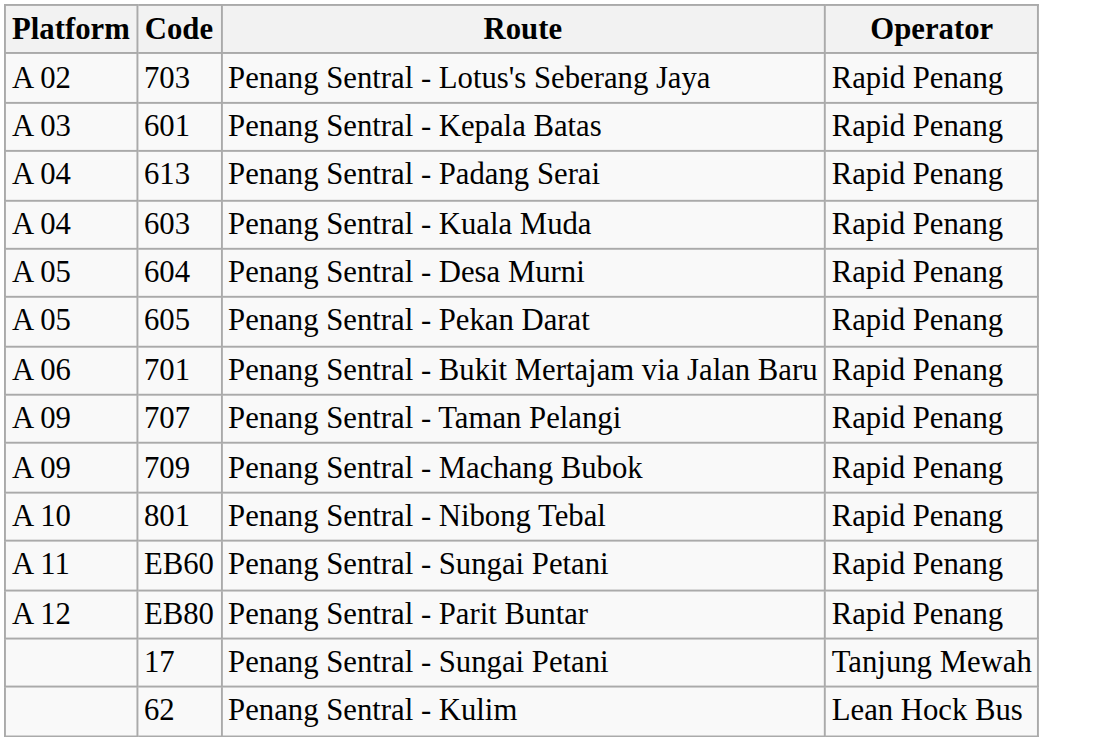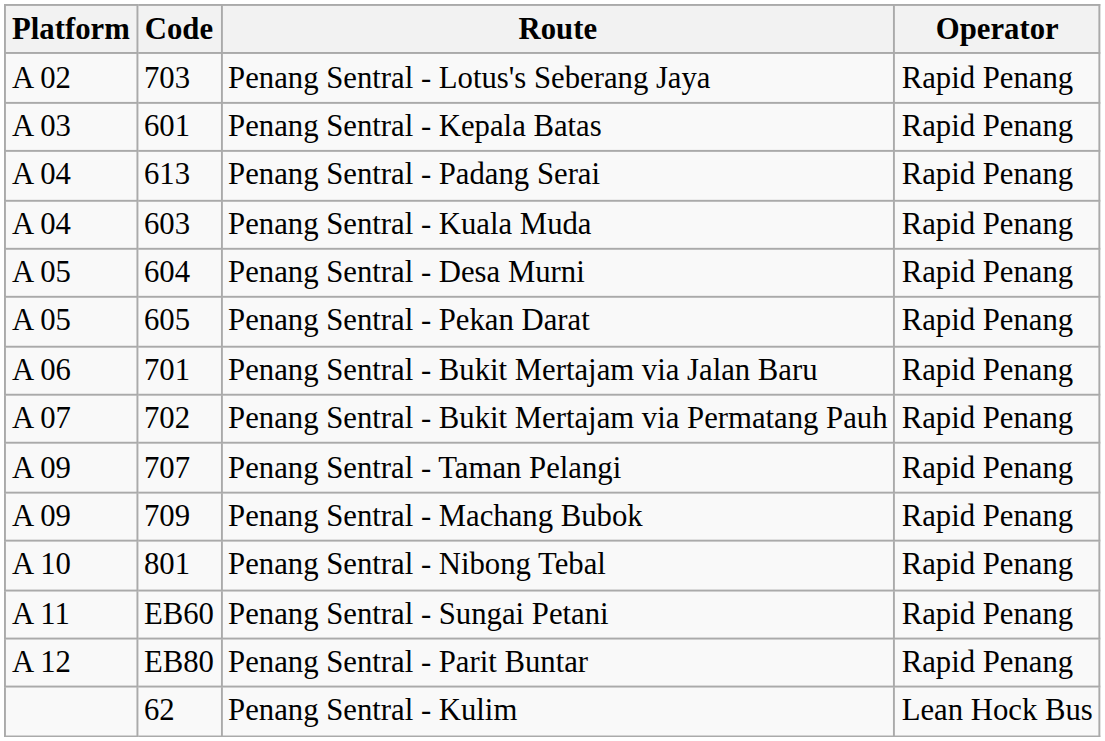 <table class="wikitable sortable">
 <tr>
 <th>Platform</th>
 <th>Code</th>
 <th>Route</th>
 <th>Operator</th>
 </tr>
 <tr>
 <td>A 02</td>
 <td>703</td>
 <td>Penang Sentral - Lotus's Seberang Jaya</td>
 <td>Rapid Penang</td>
 </tr>
 <tr>
 <td>A 03</td>
 <td>601</td>
 <td>Penang Sentral - Kepala Batas</td>
 <td>Rapid Penang</td>
 </tr>
 <tr>
 <td>A 04</td>
 <td>613</td>
 <td>Penang Sentral - Padang Serai</td>
 <td>Rapid Penang</td>
 </tr>
 <tr>
 <td>A 04</td>
 <td>603</td>
 <td>Penang Sentral - Kuala Muda</td>
 <td>Rapid Penang</td>
 </tr>
 <tr>
 <td>A 05</td>
 <td>604</td>
 <td>Penang Sentral - Desa Murni</td>
 <td>Rapid Penang</td>
 </tr>
 <tr>
 <td>A 05</td>
 <td>605</td>
 <td>Penang Sentral - Pekan Darat</td>
 <td>Rapid Penang</td>
 </tr>
 <tr>
 <td>A 06</td>
 <td>701</td>
 <td>Penang Sentral - Bukit Mertajam via Jalan Baru</td>
 <td>Rapid Penang</td>
 </tr>
 <tr>
+<td>A 07</td>
+<td>702</td>
+<td>Penang Sentral - Bukit Mertajam via Permatang Pauh</td>
+<td>Rapid Penang</td>
+</tr>
+<tr>
 <td>A 09</td>
 <td>707</td>
 <td>Penang Sentral - Taman Pelangi</td>
 <td>Rapid Penang</td>
 </tr>
 <tr>
 <td>A 09</td>
 <td>709</td>
 <td>Penang Sentral - Machang Bubok</td>
 <td>Rapid Penang</td>
 </tr>
 <tr>
 <td>A 10</td>
 <td>801</td>
 <td>Penang Sentral - Nibong Tebal</td>
 <td>Rapid Penang</td>
 </tr>
 <tr>
 <td>A 11</td>
 <td>EB60</td>
 <td>Penang Sentral - Sungai Petani</td>
 <td>Rapid Penang</td>
 </tr>
 <tr>
 <td>A 12</td>
 <td>EB80</td>
 <td>Penang Sentral - Parit Buntar</td>
 <td>Rapid Penang</td>
 </tr>
 <tr>
 <td></td>
-<td>17</td>
-<td>Penang Sentral - Sungai Petani</td>
-<td>Tanjung Mewah</td>
-</tr>
-<tr>
-<td></td>
 <td>62</td>
 <td>Penang Sentral - Kulim</td>
 <td>Lean Hock Bus</td>
 </tr>
 </table>
